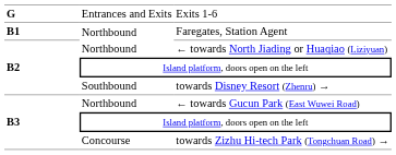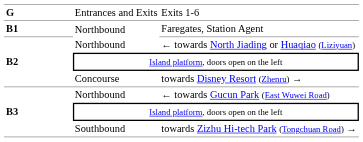 <table cellspacing=0 cellpadding=3>
 <tr>
 <td style="border-top:solid 1px gray;border-bottom:solid 1px gray;" width=100><strong>G</strong></td>
 <td style="border-top:solid 1px gray;border-bottom:solid 1px gray;">Entrances and Exits</td>
 <td style="border-top:solid 1px gray;border-bottom:solid 1px gray;">Exits 1-6</td>
 </tr>
 <tr>
 <td style="border-bottom:solid 1px gray;"><strong>B1</strong></td>
 <td>Northbound</td>
 <td style="border-bottom:solid 1px gray;">Faregates, Station Agent</td>
 </tr>
 <tr>
 <td style="border-bottom:solid 1px gray;" rowspan=3><strong>B2</strong></td>
 <td>Northbound</td>
 <td>←  towards <a href='#'>North Jiading</a> or <a href='#'>Huaqiao</a> <small>(<a href='#'>Liziyuan</a>)</small></td>
 </tr>
 <tr>
 <td style="border-right:solid 2px black;border-left:solid 2px black;border-top:solid 2px black;border-bottom:solid 2px black;text-align:center;" colspan=2><small><a href='#'>Island platform</a>, doors open on the left</small></td>
 </tr>
 <tr>
-<td style="border-bottom:solid 1px gray;">Southbound</td>
+<td style="border-bottom:solid 1px gray;">Concourse</td>
 <td style="border-bottom:solid 1px gray;">  towards <a href='#'>Disney Resort</a> <small>(<a href='#'>Zhenru</a>)</small> →</td>
 </tr>
 <tr>
 <td style="border-bottom:solid 1px gray;" rowspan=3><strong>B3</strong></td>
 <td>Northbound</td>
 <td>←  towards <a href='#'>Gucun Park</a> <small>(<a href='#'>East Wuwei Road</a>)</small></td>
 </tr>
 <tr>
 <td style="border-right:solid 2px black;border-left:solid 2px black;border-top:solid 2px black;border-bottom:solid 2px black;text-align:center;" colspan=2><small><a href='#'>Island platform</a>, doors open on the left</small></td>
 </tr>
 <tr>
-<td style="border-bottom:solid 1px gray;">Concourse</td>
+<td style="border-bottom:solid 1px gray;">Southbound</td>
 <td style="border-bottom:solid 1px gray;">  towards <a href='#'>Zizhu Hi-tech Park</a> <small>(<a href='#'>Tongchuan Road</a>)</small> →</td>
 </tr>
 </table>
